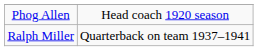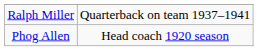 <table class="wikitable" style="text-align:center;">
 <tr>
+</tr>
+<tr>
+<td><a href='#'>Ralph Miller</a></td>
+<td>Quarterback on team 1937–1941</td>
 </tr>
 <tr>
 <td><a href='#'>Phog Allen</a></td>
 <td>Head coach <a href='#'>1920 season</a></td>
 </tr>
-<tr>
-<td><a href='#'>Ralph Miller</a></td>
-<td>Quarterback on team 1937–1941</td>
-</tr>
 </table>
